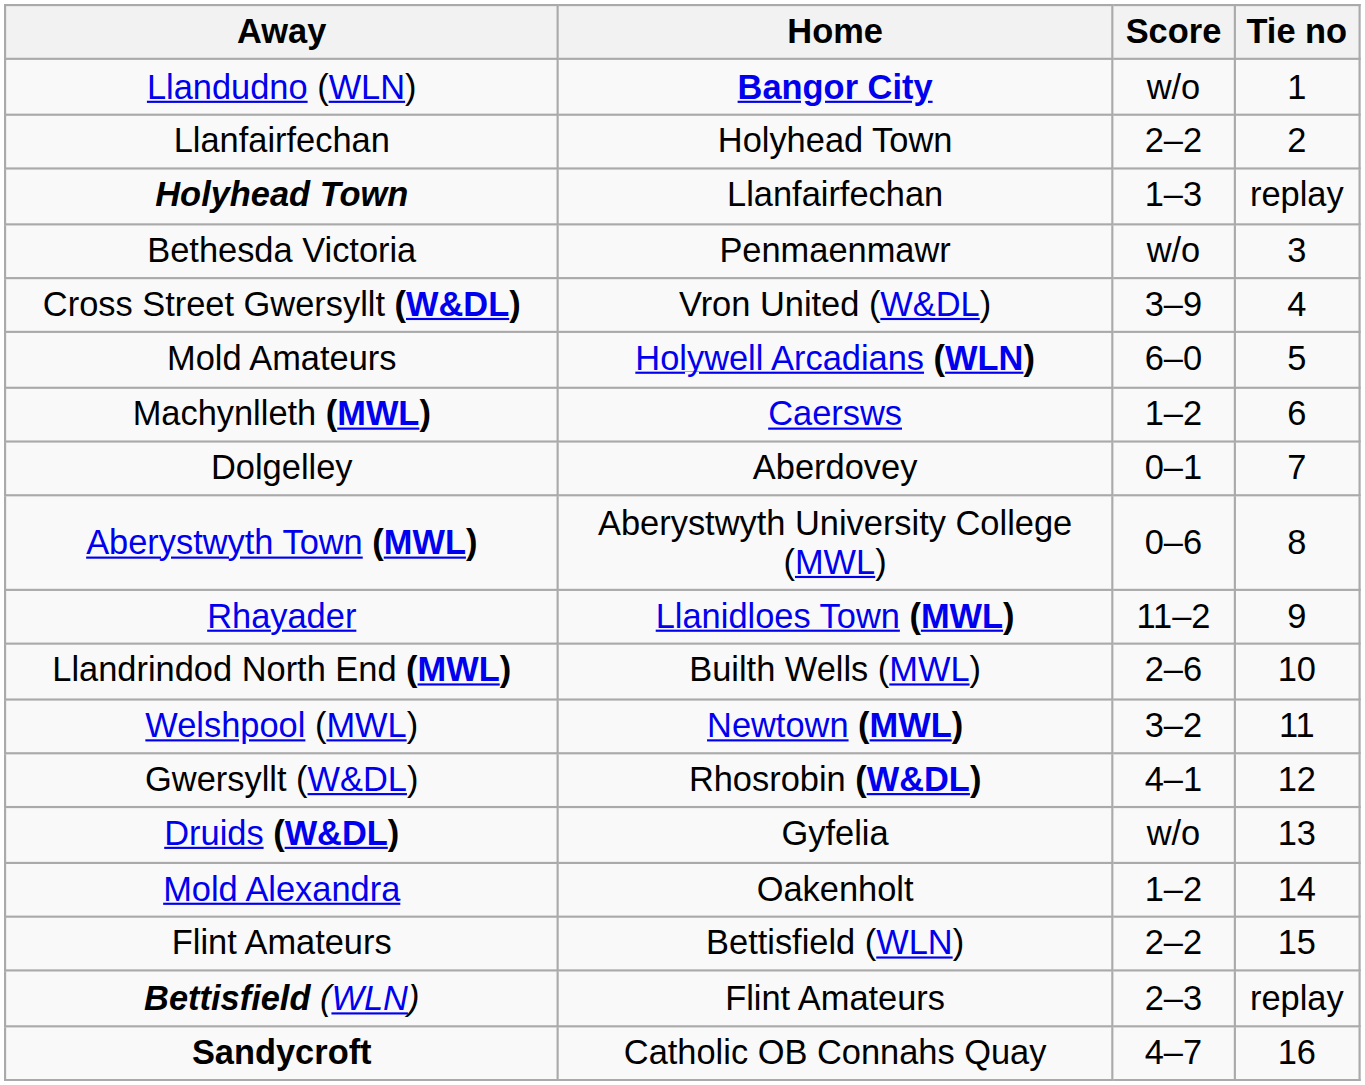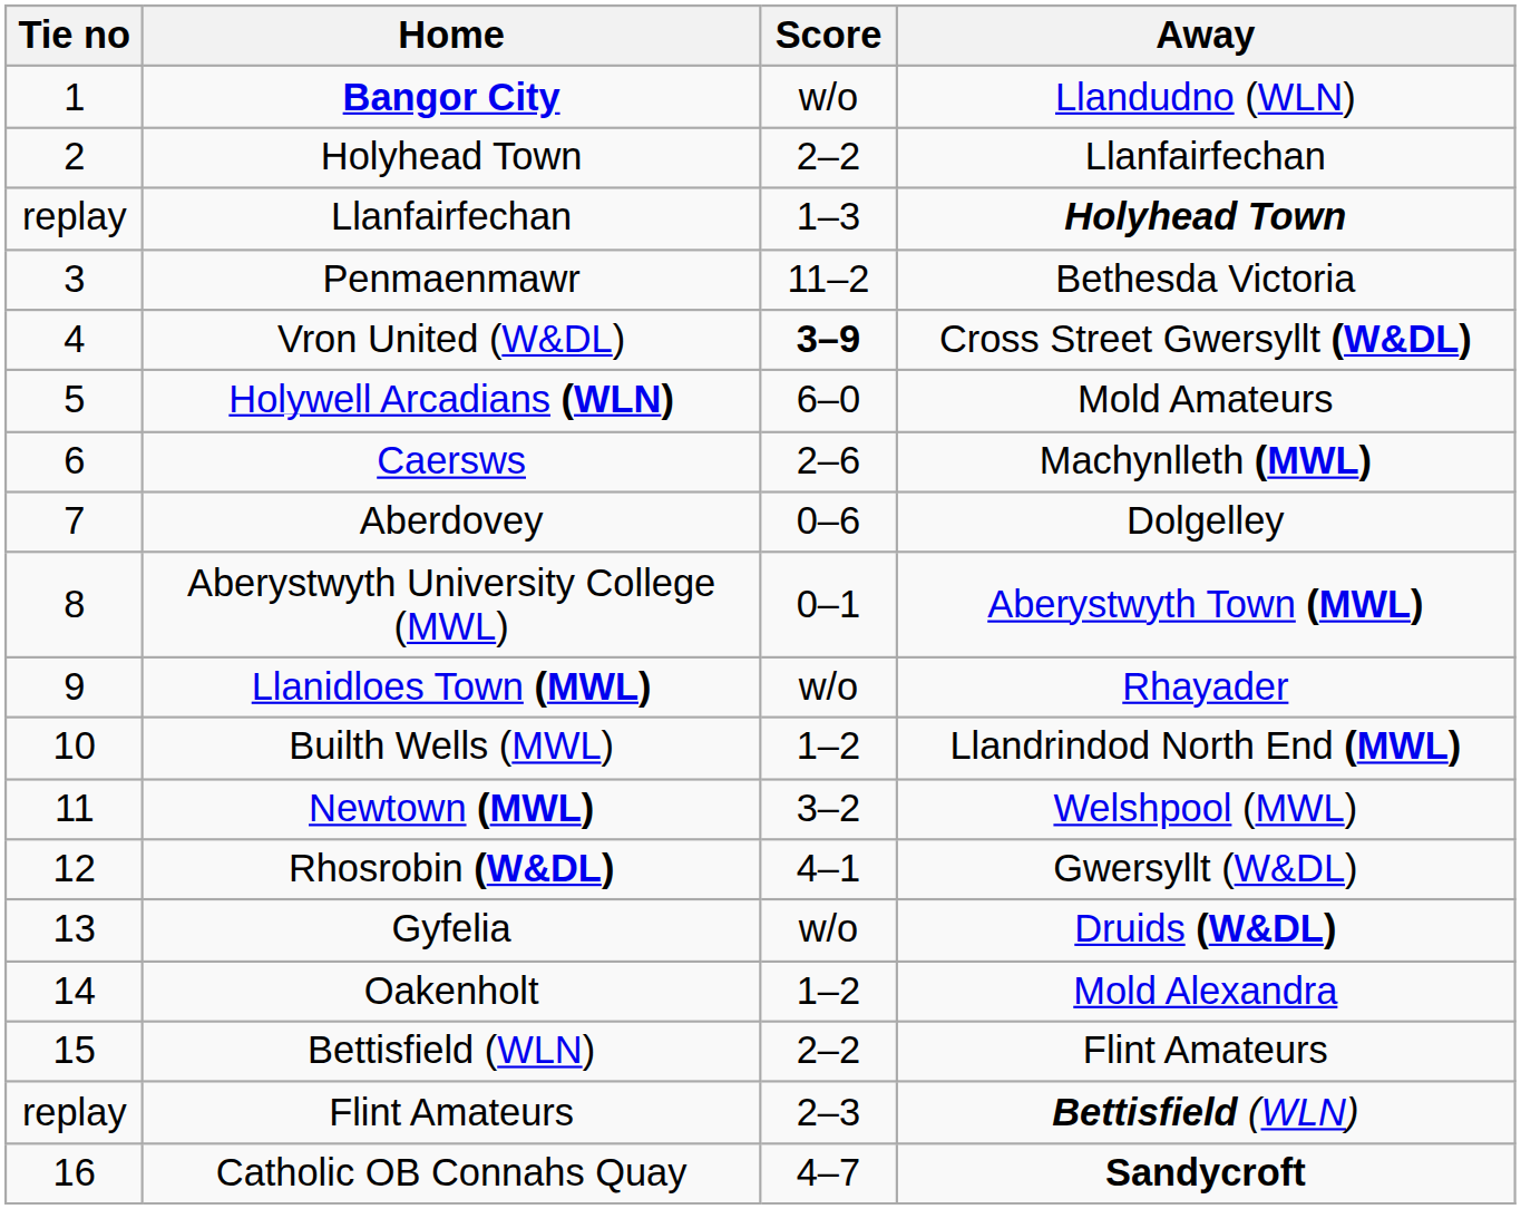 <table class="wikitable" style="text-align:center">
 <tr>
-<th width=250>Away</th>
+<th width=50>Tie no</th>
 <th width=250>Home</th>
 <th width=50>Score</th>
-<th width=50>Tie no</th>
+<th width=250>Away</th>
 </tr>
 <tr>
-<td><a href='#'>Llandudno</a> (<a href='#'>WLN</a>)</td>
+<td>1</td>
 <td><strong><a href='#'>Bangor City</a><em></td>
 <td>w/o</td>
-<td>1</td>
+<td><a href='#'>Llandudno</a> (<a href='#'>WLN</a>)</td>
 </tr>
 <tr>
-<td>Llanfairfechan</td>
+<td>2</td>
 <td>Holyhead Town</td>
 <td>2–2</td>
-<td>2</td>
+<td>Llanfairfechan</td>
 </tr>
 <tr>
-<td><strong><em>Holyhead Town</em></strong></td>
+<td></em>replay<em></td>
 <td></em>Llanfairfechan<em></td>
 <td></em>1–3<em></td>
-<td></em>replay<em></td>
+<td><strong><em>Holyhead Town</em></strong></td>
 </tr>
 <tr>
+<td>3</td>
+<td>Penmaenmawr</td>
+<td>11–2</td>
 <td></strong>Bethesda Victoria<strong></td>
-<td>Penmaenmawr</td>
-<td>w/o</td>
-<td>3</td>
 </tr>
 <tr>
+<td>4</td>
+<td>Vron United (<a href='#'>W&DL</a>)</td>
+<td><strong>3–9</strong></td>
 <td></strong>Cross Street Gwersyllt<strong> (<a href='#'>W&DL</a>)</td>
-<td>Vron United (<a href='#'>W&DL</a>)</td>
-<td>3–9</td>
-<td>4</td>
 </tr>
 <tr>
-<td>Mold Amateurs</td>
+<td>5</td>
 <td></strong><a href='#'>Holywell Arcadians</a><strong> (<a href='#'>WLN</a>)</td>
 <td>6–0</td>
-<td>5</td>
+<td>Mold Amateurs</td>
 </tr>
 <tr>
+<td>6</td>
+<td><a href='#'>Caersws</a></td>
+<td>2–6</td>
 <td></strong>Machynlleth<strong> (<a href='#'>MWL</a>)</td>
-<td><a href='#'>Caersws</a></td>
-<td>1–2</td>
-<td>6</td>
 </tr>
 <tr>
+<td>7</td>
+<td>Aberdovey</td>
+<td>0–6</td>
 <td></strong>Dolgelley<strong></td>
-<td>Aberdovey</td>
-<td>0–1</td>
-<td>7</td>
 </tr>
 <tr>
+<td>8</td>
+<td>Aberystwyth University College (<a href='#'>MWL</a>)</td>
+<td>0–1</td>
 <td></strong><a href='#'>Aberystwyth Town</a><strong> (<a href='#'>MWL</a>)</td>
-<td>Aberystwyth University College (<a href='#'>MWL</a>)</td>
-<td>0–6</td>
-<td>8</td>
 </tr>
 <tr>
+<td>9</td>
+<td></strong><a href='#'>Llanidloes Town</a><strong> (<a href='#'>MWL</a>)</td>
+<td>w/o</td>
 <td><a href='#'>Rhayader</a></td>
-<td></strong><a href='#'>Llanidloes Town</a><strong> (<a href='#'>MWL</a>)</td>
-<td>11–2</td>
-<td>9</td>
 </tr>
 <tr>
+<td>10</td>
+<td>Builth Wells (<a href='#'>MWL</a>)</td>
+<td>1–2</td>
 <td></strong>Llandrindod North End<strong> (<a href='#'>MWL</a>)</td>
-<td>Builth Wells (<a href='#'>MWL</a>)</td>
-<td>2–6</td>
-<td>10</td>
 </tr>
 <tr>
-<td><a href='#'>Welshpool</a> (<a href='#'>MWL</a>)</td>
+<td>11</td>
 <td></strong><a href='#'>Newtown</a><strong> (<a href='#'>MWL</a>)</td>
 <td>3–2</td>
-<td>11</td>
+<td><a href='#'>Welshpool</a> (<a href='#'>MWL</a>)</td>
 </tr>
 <tr>
-<td>Gwersyllt (<a href='#'>W&DL</a>)</td>
+<td>12</td>
 <td></strong>Rhosrobin<strong> (<a href='#'>W&DL</a>)</td>
 <td>4–1</td>
-<td>12</td>
+<td>Gwersyllt (<a href='#'>W&DL</a>)</td>
 </tr>
 <tr>
-<td></strong><a href='#'>Druids</a><strong> (<a href='#'>W&DL</a>)</td>
+<td>13</td>
 <td>Gyfelia</td>
 <td>w/o</td>
-<td>13</td>
+<td></strong><a href='#'>Druids</a><strong> (<a href='#'>W&DL</a>)</td>
 </tr>
 <tr>
-<td></strong><a href='#'>Mold Alexandra</a><strong></td>
+<td>14</td>
 <td>Oakenholt</td>
 <td>1–2</td>
-<td>14</td>
+<td></strong><a href='#'>Mold Alexandra</a><strong></td>
 </tr>
 <tr>
-<td>Flint Amateurs</td>
+<td>15</td>
 <td>Bettisfield (<a href='#'>WLN</a>)</td>
 <td>2–2</td>
-<td>15</td>
+<td>Flint Amateurs</td>
 </tr>
 <tr>
-<td><strong><em>Bettisfield</strong> (<a href='#'>WLN</a>)</em></td>
+<td></em>replay<em></td>
 <td></em>Flint Amateurs<em></td>
 <td></em>2–3<em></td>
-<td></em>replay<em></td>
+<td><strong><em>Bettisfield</strong> (<a href='#'>WLN</a>)</em></td>
 </tr>
 <tr>
-<td><strong>Sandycroft</strong></td>
+<td>16</td>
 <td>Catholic OB Connahs Quay</td>
 <td>4–7</td>
-<td>16</td>
+<td><strong>Sandycroft</strong></td>
 </tr>
 </table>
